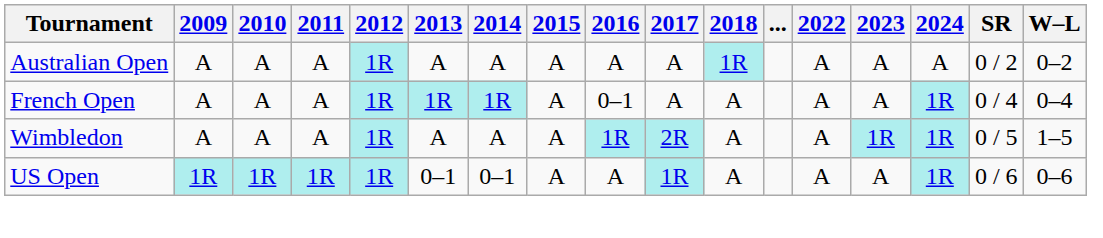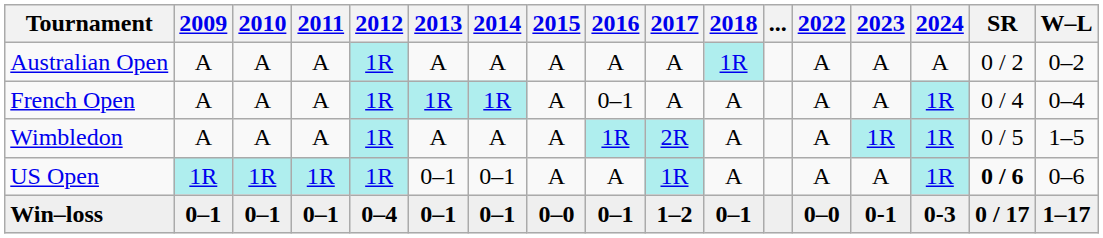 <table class=wikitable style=text-align:center>
 <tr>
 <th>Tournament</th>
 <th><a href='#'>2009</a></th>
 <th><a href='#'>2010</a></th>
 <th><a href='#'>2011</a></th>
 <th><a href='#'>2012</a></th>
 <th><a href='#'>2013</a></th>
 <th><a href='#'>2014</a></th>
 <th><a href='#'>2015</a></th>
 <th><a href='#'>2016</a></th>
 <th><a href='#'>2017</a></th>
 <th><a href='#'>2018</a></th>
 <th>...</th>
 <th><a href='#'>2022</a></th>
 <th><a href='#'>2023</a></th>
 <th><a href='#'>2024</a></th>
 <th>SR</th>
 <th>W–L</th>
 </tr>
 <tr>
 <td align=left><a href='#'>Australian Open</a></td>
 <td>A</td>
 <td>A</td>
 <td>A</td>
 <td bgcolor=afeeee><a href='#'>1R</a></td>
 <td>A</td>
 <td>A</td>
 <td>A</td>
 <td>A</td>
 <td>A</td>
 <td bgcolor=afeeee><a href='#'>1R</a></td>
 <td></td>
 <td>A</td>
 <td>A</td>
 <td>A</td>
 <td>0 / 2</td>
 <td>0–2</td>
 </tr>
 <tr>
 <td align=left><a href='#'>French Open</a></td>
 <td>A</td>
 <td>A</td>
 <td>A</td>
 <td bgcolor=afeeee><a href='#'>1R</a></td>
 <td bgcolor=afeeee><a href='#'>1R</a></td>
 <td bgcolor=afeeee><a href='#'>1R</a></td>
 <td>A</td>
 <td>0–1</td>
 <td>A</td>
 <td>A</td>
 <td></td>
 <td>A</td>
 <td>A</td>
 <td bgcolor=afeeee><a href='#'>1R</a></td>
 <td>0 / 4</td>
 <td>0–4</td>
 </tr>
 <tr>
 <td align=left><a href='#'>Wimbledon</a></td>
 <td>A</td>
 <td>A</td>
 <td>A</td>
 <td bgcolor=afeeee><a href='#'>1R</a></td>
 <td>A</td>
 <td>A</td>
 <td>A</td>
 <td bgcolor=afeeee><a href='#'>1R</a></td>
 <td bgcolor=afeeee><a href='#'>2R</a></td>
 <td>A</td>
 <td></td>
 <td>A</td>
 <td bgcolor=afeeee><a href='#'>1R</a></td>
 <td bgcolor=afeeee><a href='#'>1R</a></td>
 <td>0 / 5</td>
 <td>1–5</td>
 </tr>
 <tr>
 <td align=left><a href='#'>US Open</a></td>
 <td bgcolor=afeeee><a href='#'>1R</a></td>
 <td bgcolor=afeeee><a href='#'>1R</a></td>
 <td bgcolor=afeeee><a href='#'>1R</a></td>
 <td bgcolor=afeeee><a href='#'>1R</a></td>
 <td>0–1</td>
 <td>0–1</td>
 <td>A</td>
 <td>A</td>
 <td bgcolor=afeeee><a href='#'>1R</a></td>
 <td>A</td>
 <td></td>
 <td>A</td>
 <td>A</td>
 <td bgcolor=afeeee><a href='#'>1R</a></td>
-<td>0 / 6</td>
+<td><strong>0 / 6</strong></td>
 <td>0–6</td>
 </tr>
+<tr style=font-weight:bold;background:#efefef>
+<td style=text-align:left>Win–loss</td>
+<td>0–1</td>
+<td>0–1</td>
+<td>0–1</td>
+<td>0–4</td>
+<td>0–1</td>
+<td>0–1</td>
+<td>0–0</td>
+<td>0–1</td>
+<td>1–2</td>
+<td>0–1</td>
+<td></td>
+<td>0–0</td>
+<td>0-1</td>
+<td>0-3</td>
+<td>0 / 17</td>
+<td>1–17</td>
+</tr>
 </table>
